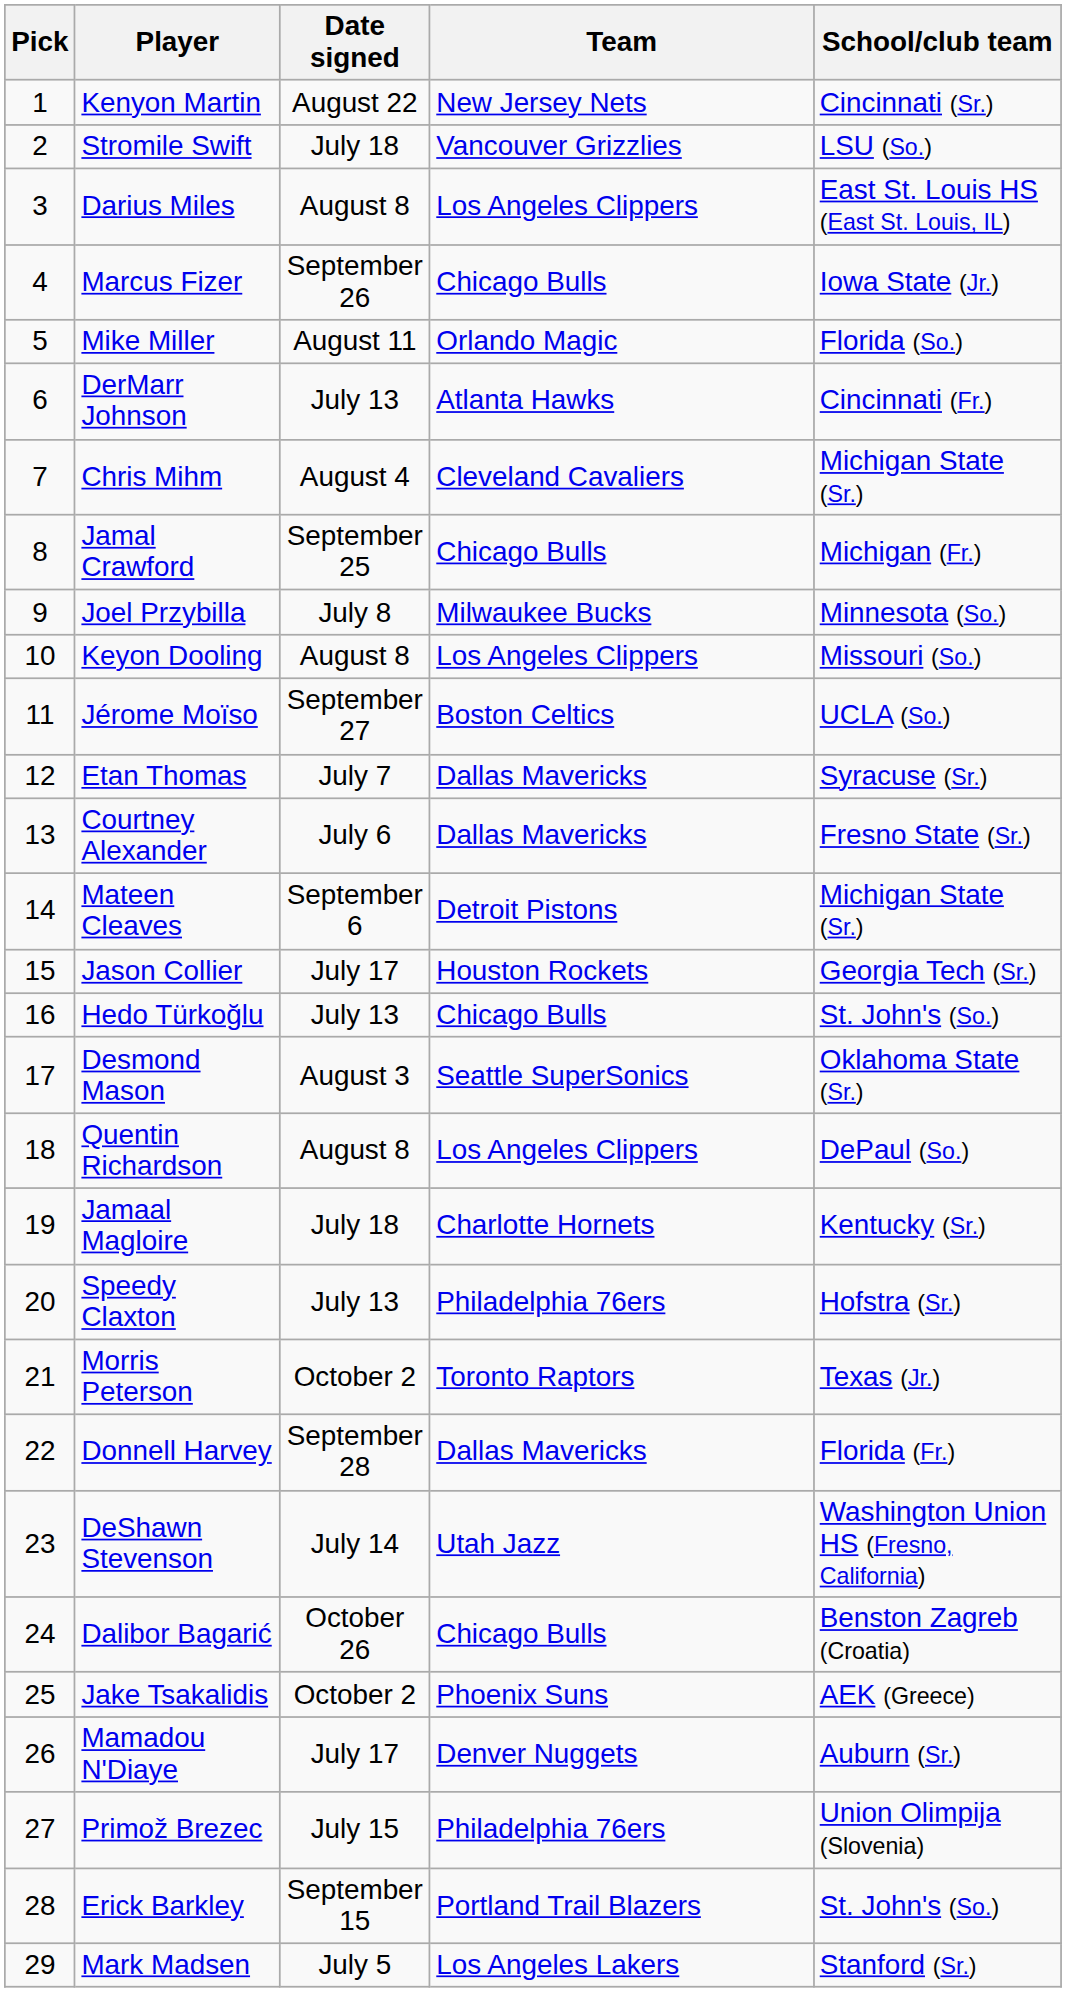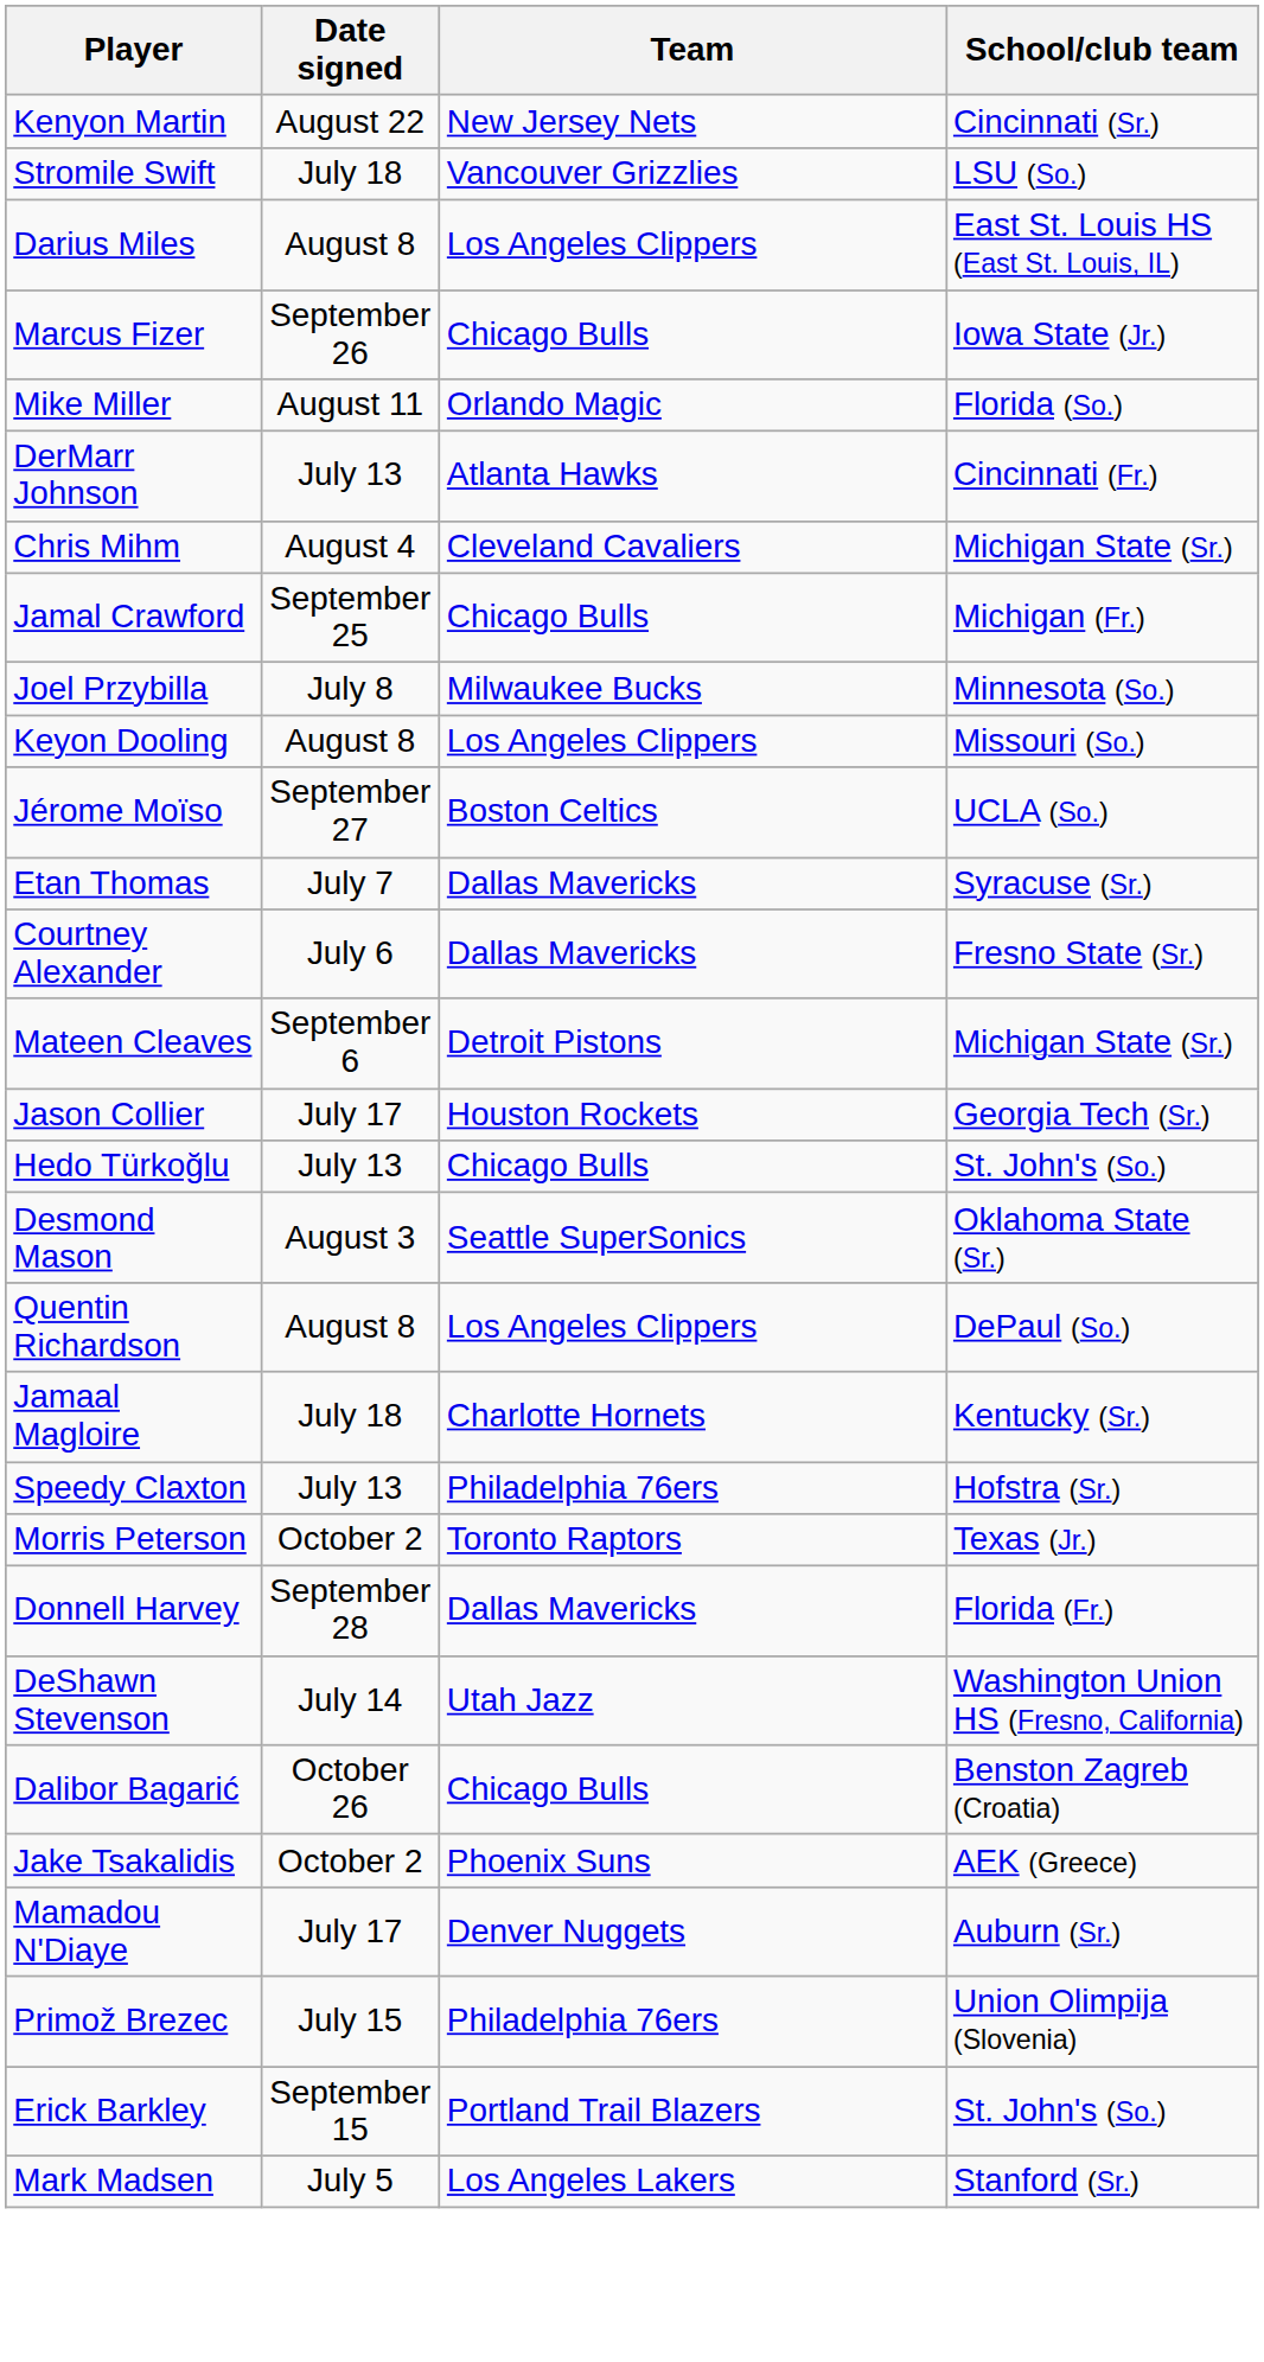 <table class="wikitable sortable" style="text-align:left">
 <tr>
-<th style="width:30px">Pick</th>
 <th style="width:160px">Player</th>
 <th style="width:80px">Date signed</th>
 <th style="width:420px">Team</th>
 <th style="width:210px">School/club team</th>
 </tr>
 <tr>
-<td align=center>1</td>
 <td><a href='#'>Kenyon Martin</a></td>
 <td align=center>August 22</td>
 <td><a href='#'>New Jersey Nets</a></td>
 <td><a href='#'>Cincinnati</a> <small>(<a href='#'>Sr.</a>)</small></td>
 </tr>
 <tr>
-<td align=center>2</td>
 <td><a href='#'>Stromile Swift</a></td>
 <td align=center>July 18</td>
 <td><a href='#'>Vancouver Grizzlies</a></td>
 <td><a href='#'>LSU</a> <small>(<a href='#'>So.</a>)</small></td>
 </tr>
 <tr>
-<td align=center>3</td>
 <td><a href='#'>Darius Miles</a></td>
 <td align=center>August 8</td>
 <td><a href='#'>Los Angeles Clippers</a></td>
 <td><a href='#'>East St. Louis HS</a> <small>(<a href='#'>East St. Louis, IL</a>)</small></td>
 </tr>
 <tr>
-<td align=center>4</td>
 <td><a href='#'>Marcus Fizer</a></td>
 <td align=center>September 26</td>
 <td><a href='#'>Chicago Bulls</a></td>
 <td><a href='#'>Iowa State</a> <small>(<a href='#'>Jr.</a>)</small></td>
 </tr>
 <tr>
-<td align=center>5</td>
 <td><a href='#'>Mike Miller</a></td>
 <td align=center>August 11</td>
 <td><a href='#'>Orlando Magic</a></td>
 <td><a href='#'>Florida</a> <small>(<a href='#'>So.</a>)</small></td>
 </tr>
 <tr>
-<td align=center>6</td>
 <td><a href='#'>DerMarr Johnson</a></td>
 <td align=center>July 13</td>
 <td><a href='#'>Atlanta Hawks</a></td>
 <td><a href='#'>Cincinnati</a> <small>(<a href='#'>Fr.</a>)</small></td>
 </tr>
 <tr>
-<td align=center>7</td>
 <td><a href='#'>Chris Mihm</a></td>
 <td align=center>August 4</td>
 <td><a href='#'>Cleveland Cavaliers</a></td>
 <td><a href='#'>Michigan State</a> <small>(<a href='#'>Sr.</a>)</small></td>
 </tr>
 <tr>
-<td align=center>8</td>
 <td><a href='#'>Jamal Crawford</a></td>
 <td align=center>September 25</td>
 <td><a href='#'>Chicago Bulls</a></td>
 <td><a href='#'>Michigan</a> <small>(<a href='#'>Fr.</a>)</small></td>
 </tr>
 <tr>
-<td align=center>9</td>
 <td><a href='#'>Joel Przybilla</a></td>
 <td align=center>July 8</td>
 <td><a href='#'>Milwaukee Bucks</a></td>
 <td><a href='#'>Minnesota</a> <small>(<a href='#'>So.</a>)</small></td>
 </tr>
 <tr>
-<td align=center>10</td>
 <td><a href='#'>Keyon Dooling</a></td>
 <td align=center>August 8</td>
 <td><a href='#'>Los Angeles Clippers</a></td>
 <td><a href='#'>Missouri</a> <small>(<a href='#'>So.</a>)</small></td>
 </tr>
 <tr>
-<td align=center>11</td>
 <td><a href='#'>Jérome Moïso</a></td>
 <td align=center>September 27</td>
 <td><a href='#'>Boston Celtics</a></td>
 <td><a href='#'>UCLA</a> <small>(<a href='#'>So.</a>)</small></td>
 </tr>
 <tr>
-<td align=center>12</td>
 <td><a href='#'>Etan Thomas</a></td>
 <td align=center>July 7</td>
 <td><a href='#'>Dallas Mavericks</a></td>
 <td><a href='#'>Syracuse</a> <small>(<a href='#'>Sr.</a>)</small></td>
 </tr>
 <tr>
-<td align=center>13</td>
 <td><a href='#'>Courtney Alexander</a></td>
 <td align=center>July 6</td>
 <td><a href='#'>Dallas Mavericks</a></td>
 <td><a href='#'>Fresno State</a> <small>(<a href='#'>Sr.</a>)</small></td>
 </tr>
 <tr>
-<td align=center>14</td>
 <td><a href='#'>Mateen Cleaves</a></td>
 <td align=center>September 6</td>
 <td><a href='#'>Detroit Pistons</a></td>
 <td><a href='#'>Michigan State</a> <small>(<a href='#'>Sr.</a>)</small></td>
 </tr>
 <tr>
-<td align=center>15</td>
 <td><a href='#'>Jason Collier</a></td>
 <td align=center>July 17</td>
 <td><a href='#'>Houston Rockets</a></td>
 <td><a href='#'>Georgia Tech</a> <small>(<a href='#'>Sr.</a>)</small></td>
 </tr>
 <tr>
-<td align=center>16</td>
 <td><a href='#'>Hedo Türkoğlu</a></td>
 <td align=center>July 13</td>
 <td><a href='#'>Chicago Bulls</a></td>
 <td><a href='#'>St. John's</a> <small>(<a href='#'>So.</a>)</small></td>
 </tr>
 <tr>
-<td align=center>17</td>
 <td><a href='#'>Desmond Mason</a></td>
 <td align=center>August 3</td>
 <td><a href='#'>Seattle SuperSonics</a></td>
 <td><a href='#'>Oklahoma State</a> <small>(<a href='#'>Sr.</a>)</small></td>
 </tr>
 <tr>
-<td align=center>18</td>
 <td><a href='#'>Quentin Richardson</a></td>
 <td align=center>August 8</td>
 <td><a href='#'>Los Angeles Clippers</a></td>
 <td><a href='#'>DePaul</a> <small>(<a href='#'>So.</a>)</small></td>
 </tr>
 <tr>
-<td align=center>19</td>
 <td><a href='#'>Jamaal Magloire</a></td>
 <td align=center>July 18</td>
 <td><a href='#'>Charlotte Hornets</a></td>
 <td><a href='#'>Kentucky</a> <small>(<a href='#'>Sr.</a>)</small></td>
 </tr>
 <tr>
-<td align=center>20</td>
 <td><a href='#'>Speedy Claxton</a></td>
 <td align=center>July 13</td>
 <td><a href='#'>Philadelphia 76ers</a></td>
 <td><a href='#'>Hofstra</a> <small>(<a href='#'>Sr.</a>)</small></td>
 </tr>
 <tr>
-<td align=center>21</td>
 <td><a href='#'>Morris Peterson</a></td>
 <td align=center>October 2</td>
 <td><a href='#'>Toronto Raptors</a></td>
 <td><a href='#'>Texas</a> <small>(<a href='#'>Jr.</a>)</small></td>
 </tr>
 <tr>
-<td align=center>22</td>
 <td><a href='#'>Donnell Harvey</a></td>
 <td align=center>September 28</td>
 <td><a href='#'>Dallas Mavericks</a></td>
 <td><a href='#'>Florida</a> <small>(<a href='#'>Fr.</a>)</small></td>
 </tr>
 <tr>
-<td align=center>23</td>
 <td><a href='#'>DeShawn Stevenson</a></td>
 <td align=center>July 14</td>
 <td><a href='#'>Utah Jazz</a></td>
 <td><a href='#'>Washington Union HS</a> <small>(<a href='#'>Fresno, California</a>)</small></td>
 </tr>
 <tr>
-<td align=center>24</td>
 <td><a href='#'>Dalibor Bagarić</a></td>
 <td align=center>October 26</td>
 <td><a href='#'>Chicago Bulls</a></td>
 <td><a href='#'>Benston Zagreb</a> <small>(Croatia)</small></td>
 </tr>
 <tr>
-<td align=center>25</td>
 <td><a href='#'>Jake Tsakalidis</a></td>
 <td align=center>October 2</td>
 <td><a href='#'>Phoenix Suns</a></td>
 <td><a href='#'>AEK</a> <small>(Greece)</small></td>
 </tr>
 <tr>
-<td align=center>26</td>
 <td><a href='#'>Mamadou N'Diaye</a></td>
 <td align=center>July 17</td>
 <td><a href='#'>Denver Nuggets</a></td>
 <td><a href='#'>Auburn</a> <small>(<a href='#'>Sr.</a>)</small></td>
 </tr>
 <tr>
-<td align=center>27</td>
 <td><a href='#'>Primož Brezec</a></td>
 <td align=center>July 15</td>
 <td><a href='#'>Philadelphia 76ers</a></td>
 <td><a href='#'>Union Olimpija</a> <small>(Slovenia)</small></td>
 </tr>
 <tr>
-<td align=center>28</td>
 <td><a href='#'>Erick Barkley</a></td>
 <td align=center>September 15</td>
 <td><a href='#'>Portland Trail Blazers</a></td>
 <td><a href='#'>St. John's</a> <small>(<a href='#'>So.</a>)</small></td>
 </tr>
 <tr>
-<td align=center>29</td>
 <td><a href='#'>Mark Madsen</a></td>
 <td align=center>July 5</td>
 <td><a href='#'>Los Angeles Lakers</a></td>
 <td><a href='#'>Stanford</a> <small>(<a href='#'>Sr.</a>)</small></td>
 </tr>
 </table>
